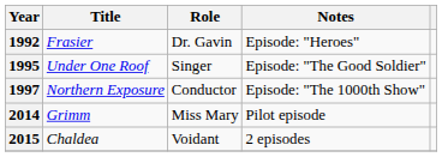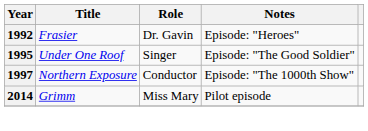 <table class="wikitable plainrowheaders sortable" style="margin-right: 0;">
 <tr>
 <th scope="col">Year</th>
 <th scope="col">Title</th>
 <th scope="col">Role</th>
 <th scope="col" class="unsortable">Notes</th>
 <th scope="col" class="unsortable"></th>
 </tr>
 <tr>
 <th scope="row">1992</th>
 <td><em><a href='#'>Frasier</a></em></td>
 <td>Dr. Gavin</td>
 <td>Episode: "Heroes"</td>
 <td style="text-align:center;"></td>
 </tr>
 <tr>
 <th scope="row">1995</th>
 <td><em><a href='#'>Under One Roof</a></em></td>
 <td>Singer</td>
 <td>Episode: "The Good Soldier"</td>
 <td style="text-align:center;"></td>
 </tr>
 <tr>
 <th scope="row">1997</th>
 <td><em><a href='#'>Northern Exposure</a></em></td>
 <td>Conductor</td>
 <td>Episode: "The 1000th Show"</td>
 <td style="text-align:center;"></td>
 </tr>
 <tr>
 <th scope="row">2014</th>
 <td><em><a href='#'>Grimm</a></em></td>
 <td>Miss Mary</td>
 <td>Pilot episode</td>
 <td style="text-align:center;"></td>
 </tr>
 <tr>
-<th scope="row">2015</th>
-<td><em>Chaldea</em></td>
-<td>Voidant</td>
-<td>2 episodes</td>
-<td style="text-align:center;"></td>
-</tr>
-<tr>
 </tr>
 </table>
